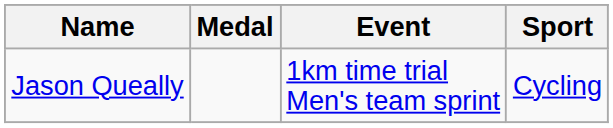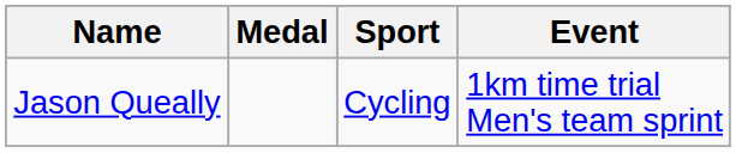 <table class="wikitable sortable" style="font-size:90%">
 <tr>
 <th>Name</th>
 <th>Medal</th>
+<th>Sport</th>
 <th>Event</th>
-<th>Sport</th>
 </tr>
 <tr>
 <td><a href='#'>Jason Queally</a></td>
 <td><br></td>
+<td><a href='#'>Cycling</a></td>
 <td><a href='#'>1km time trial</a><br><a href='#'>Men's team sprint</a><br></td>
-<td><a href='#'>Cycling</a></td>
 </tr>
 </table>
